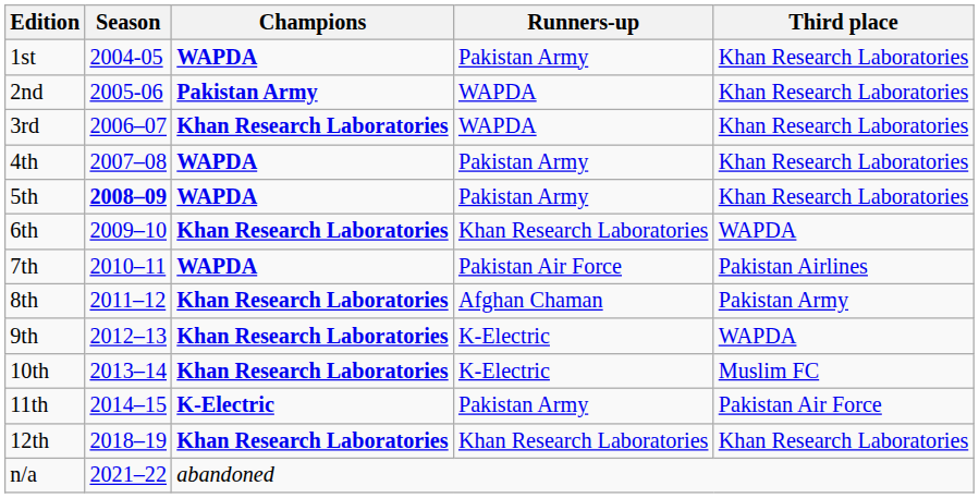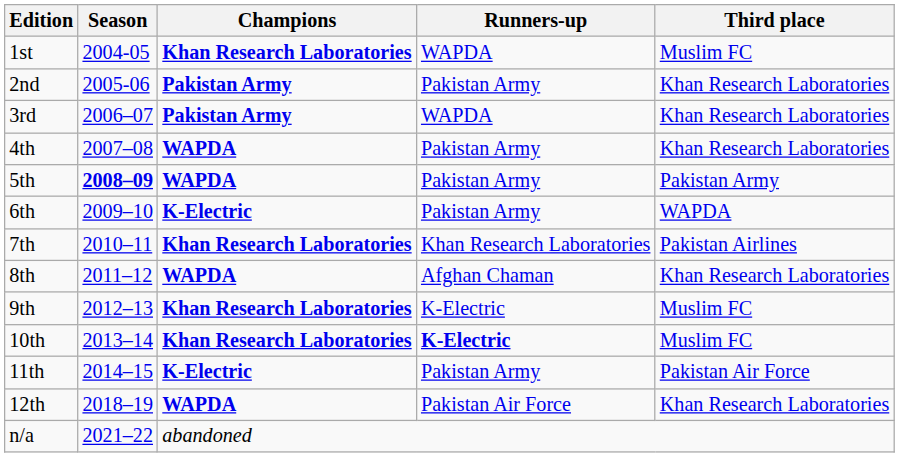 <table class="wikitable">
 <tr>
 <th>Edition</th>
 <th>Season</th>
 <th>Champions</th>
 <th>Runners-up</th>
 <th>Third place</th>
 </tr>
 <tr>
 <td>1st</td>
 <td><a href='#'>2004-05</a></td>
-<td><strong><a href='#'>WAPDA</a></strong></td>
-<td><a href='#'>Pakistan Army</a></td>
-<td><a href='#'>Khan Research Laboratories</a></td>
+<td><a href='#'><strong>Khan Research Laboratories</strong></a></td>
+<td><a href='#'>WAPDA</a></td>
+<td><a href='#'>Muslim FC</a></td>
 </tr>
 <tr>
 <td>2nd</td>
 <td><a href='#'>2005-06</a></td>
 <td><strong><a href='#'>Pakistan Army</a></strong></td>
-<td><a href='#'>WAPDA</a></td>
+<td><a href='#'>Pakistan Army</a></td>
 <td><a href='#'>Khan Research Laboratories</a></td>
 </tr>
 <tr>
 <td>3rd</td>
 <td><a href='#'>2006–07</a></td>
-<td><a href='#'><strong>Khan Research Laboratories</strong></a></td>
+<td><strong><a href='#'>Pakistan Army</a></strong></td>
 <td><a href='#'>WAPDA</a></td>
 <td><a href='#'>Khan Research Laboratories</a></td>
 </tr>
 <tr>
 <td>4th</td>
 <td><a href='#'>2007–08</a></td>
 <td><strong><a href='#'>WAPDA</a></strong></td>
 <td><a href='#'>Pakistan Army</a></td>
 <td><a href='#'>Khan Research Laboratories</a></td>
 </tr>
 <tr>
 <td>5th</td>
 <td><strong><a href='#'>2008–09</a></strong></td>
 <td><strong><a href='#'>WAPDA</a></strong></td>
 <td><a href='#'>Pakistan Army</a></td>
-<td><a href='#'>Khan Research Laboratories</a></td>
+<td><a href='#'>Pakistan Army</a></td>
 </tr>
 <tr>
 <td>6th</td>
 <td><a href='#'>2009–10</a></td>
-<td><a href='#'><strong>Khan Research Laboratories</strong></a></td>
-<td><a href='#'>Khan Research Laboratories</a></td>
+<td><strong><a href='#'>K-Electric</a></strong></td>
+<td><a href='#'>Pakistan Army</a></td>
 <td><a href='#'>WAPDA</a></td>
 </tr>
 <tr>
 <td>7th</td>
 <td><a href='#'>2010–11</a></td>
-<td><strong><a href='#'>WAPDA</a></strong></td>
-<td><a href='#'>Pakistan Air Force</a></td>
+<td><a href='#'><strong>Khan Research Laboratories</strong></a></td>
+<td><a href='#'>Khan Research Laboratories</a></td>
 <td><a href='#'>Pakistan Airlines</a></td>
 </tr>
 <tr>
 <td>8th</td>
 <td><a href='#'>2011–12</a></td>
-<td><a href='#'><strong>Khan Research Laboratories</strong></a></td>
+<td><strong><a href='#'>WAPDA</a></strong></td>
 <td><a href='#'>Afghan Chaman</a></td>
-<td><a href='#'>Pakistan Army</a></td>
+<td><a href='#'>Khan Research Laboratories</a></td>
 </tr>
 <tr>
 <td>9th</td>
 <td><a href='#'>2012–13</a></td>
 <td><a href='#'><strong>Khan Research Laboratories</strong></a></td>
 <td><a href='#'>K-Electric</a></td>
-<td><a href='#'>WAPDA</a></td>
+<td><a href='#'>Muslim FC</a></td>
 </tr>
 <tr>
 <td>10th</td>
 <td><a href='#'>2013–14</a></td>
 <td><a href='#'><strong>Khan Research Laboratories</strong></a></td>
-<td><a href='#'>K-Electric</a></td>
+<td><strong><a href='#'>K-Electric</a></strong></td>
 <td><a href='#'>Muslim FC</a></td>
 </tr>
 <tr>
 <td>11th</td>
 <td><a href='#'>2014–15</a></td>
 <td><strong><a href='#'>K-Electric</a></strong></td>
 <td><a href='#'>Pakistan Army</a></td>
 <td><a href='#'>Pakistan Air Force</a></td>
 </tr>
 <tr>
 <td>12th</td>
 <td><a href='#'>2018–19</a></td>
-<td><a href='#'><strong>Khan Research Laboratories</strong></a></td>
-<td><a href='#'>Khan Research Laboratories</a></td>
+<td><strong><a href='#'>WAPDA</a></strong></td>
+<td><a href='#'>Pakistan Air Force</a></td>
 <td><a href='#'>Khan Research Laboratories</a></td>
 </tr>
 <tr>
 <td>n/a</td>
 <td><a href='#'>2021–22</a></td>
 <td colspan="3"><em>abandoned</em></td>
 </tr>
 </table>
